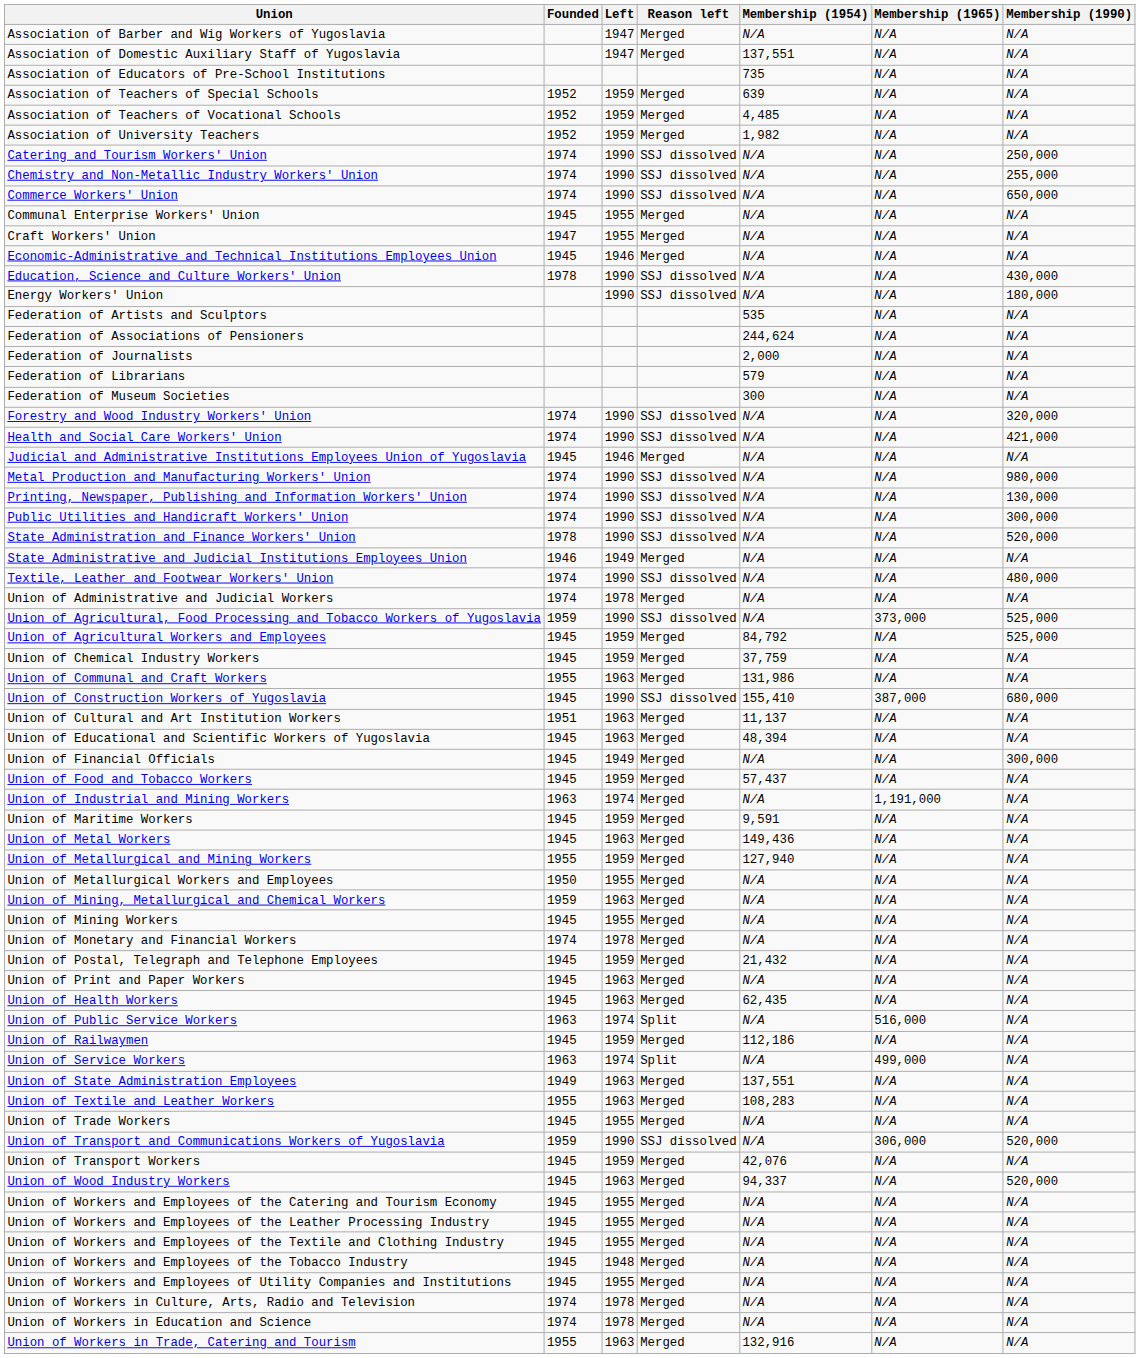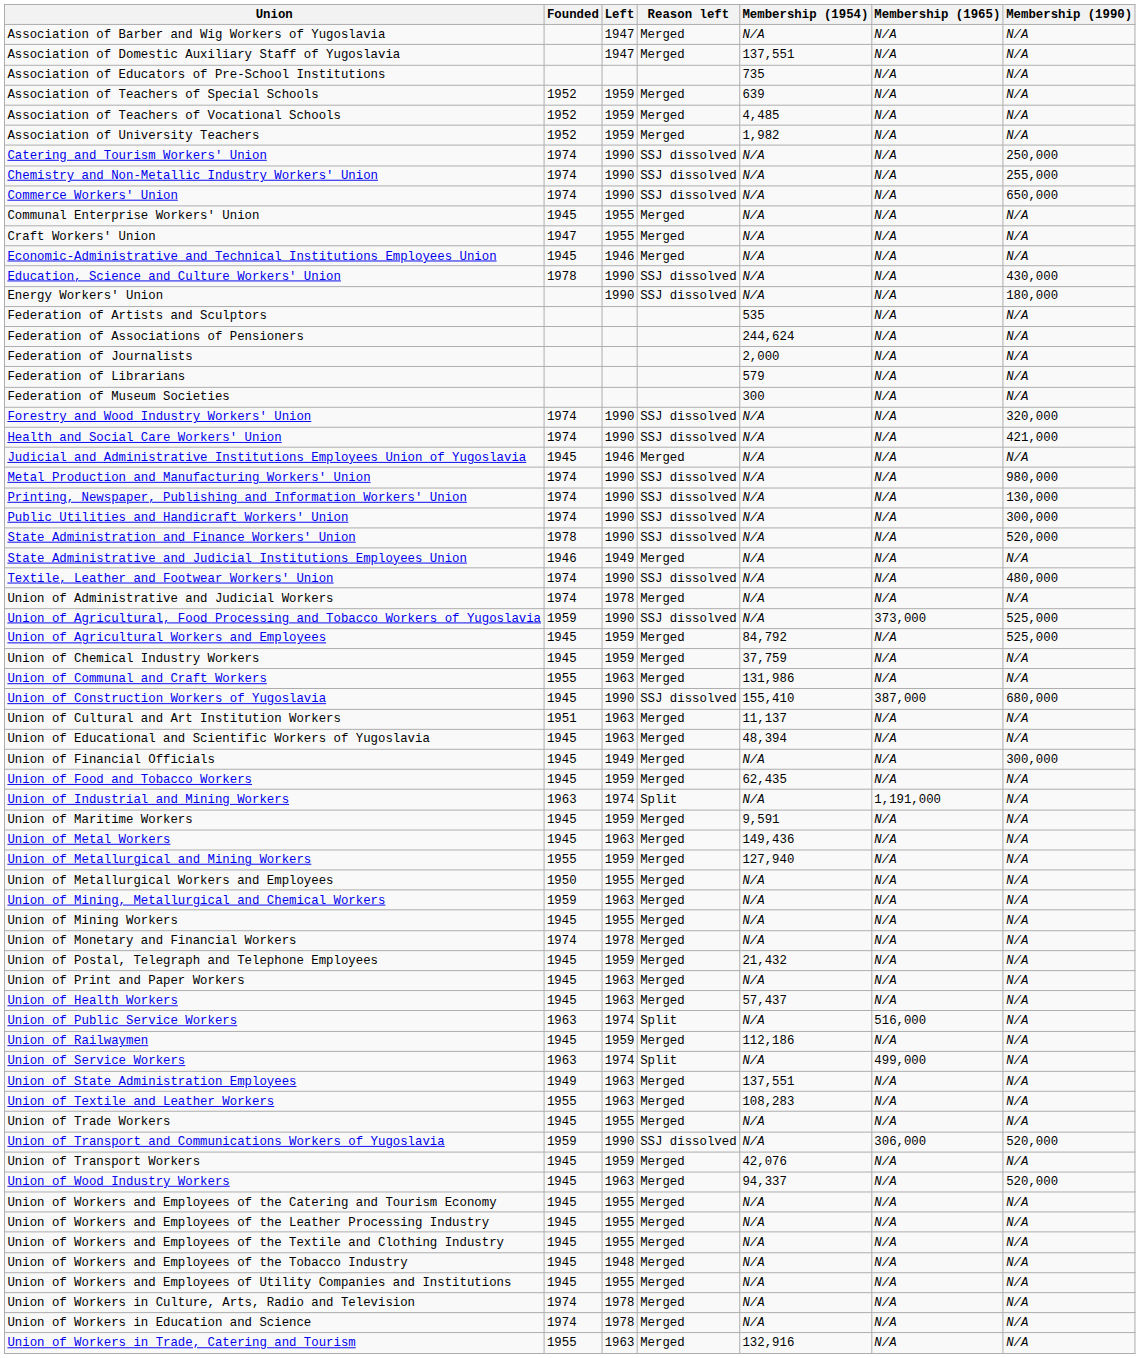 <table class="wikitable sortable">
 <tr>
 <th>Union</th>
 <th>Founded</th>
 <th>Left</th>
 <th>Reason left</th>
 <th>Membership (1954)</th>
 <th>Membership (1965)</th>
 <th>Membership (1990)</th>
 </tr>
 <tr>
 <td>Association of Barber and Wig Workers of Yugoslavia</td>
 <td></td>
 <td>1947</td>
 <td>Merged</td>
 <td><em>N/A</em></td>
 <td><em>N/A</em></td>
 <td><em>N/A</em></td>
 </tr>
 <tr>
 <td>Association of Domestic Auxiliary Staff of Yugoslavia</td>
 <td></td>
 <td>1947</td>
 <td>Merged</td>
 <td>137,551</td>
 <td><em>N/A</em></td>
 <td><em>N/A</em></td>
 </tr>
 <tr>
 <td>Association of Educators of Pre-School Institutions</td>
 <td></td>
 <td></td>
 <td></td>
 <td>735</td>
 <td><em>N/A</em></td>
 <td><em>N/A</em></td>
 </tr>
 <tr>
 <td>Association of Teachers of Special Schools</td>
 <td>1952</td>
 <td>1959</td>
 <td>Merged</td>
 <td>639</td>
 <td><em>N/A</em></td>
 <td><em>N/A</em></td>
 </tr>
 <tr>
 <td>Association of Teachers of Vocational Schools</td>
 <td>1952</td>
 <td>1959</td>
 <td>Merged</td>
 <td>4,485</td>
 <td><em>N/A</em></td>
 <td><em>N/A</em></td>
 </tr>
 <tr>
 <td>Association of University Teachers</td>
 <td>1952</td>
 <td>1959</td>
 <td>Merged</td>
 <td>1,982</td>
 <td><em>N/A</em></td>
 <td><em>N/A</em></td>
 </tr>
 <tr>
 <td><a href='#'>Catering and Tourism Workers' Union</a></td>
 <td>1974</td>
 <td>1990</td>
 <td>SSJ dissolved</td>
 <td><em>N/A</em></td>
 <td><em>N/A</em></td>
 <td>250,000</td>
 </tr>
 <tr>
 <td><a href='#'>Chemistry and Non-Metallic Industry Workers' Union</a></td>
 <td>1974</td>
 <td>1990</td>
 <td>SSJ dissolved</td>
 <td><em>N/A</em></td>
 <td><em>N/A</em></td>
 <td>255,000</td>
 </tr>
 <tr>
 <td><a href='#'>Commerce Workers' Union</a></td>
 <td>1974</td>
 <td>1990</td>
 <td>SSJ dissolved</td>
 <td><em>N/A</em></td>
 <td><em>N/A</em></td>
 <td>650,000</td>
 </tr>
 <tr>
 <td>Communal Enterprise Workers' Union</td>
 <td>1945</td>
 <td>1955</td>
 <td>Merged</td>
 <td><em>N/A</em></td>
 <td><em>N/A</em></td>
 <td><em>N/A</em></td>
 </tr>
 <tr>
 <td>Craft Workers' Union</td>
 <td>1947</td>
 <td>1955</td>
 <td>Merged</td>
 <td><em>N/A</em></td>
 <td><em>N/A</em></td>
 <td><em>N/A</em></td>
 </tr>
 <tr>
 <td><a href='#'>Economic-Administrative and Technical Institutions Employees Union</a></td>
 <td>1945</td>
 <td>1946</td>
 <td>Merged</td>
 <td><em>N/A</em></td>
 <td><em>N/A</em></td>
 <td><em>N/A</em></td>
 </tr>
 <tr>
 <td><a href='#'>Education, Science and Culture Workers' Union</a></td>
 <td>1978</td>
 <td>1990</td>
 <td>SSJ dissolved</td>
 <td><em>N/A</em></td>
 <td><em>N/A</em></td>
 <td>430,000</td>
 </tr>
 <tr>
 <td>Energy Workers' Union</td>
 <td></td>
 <td>1990</td>
 <td>SSJ dissolved</td>
 <td><em>N/A</em></td>
 <td><em>N/A</em></td>
 <td>180,000</td>
 </tr>
 <tr>
 <td>Federation of Artists and Sculptors</td>
 <td></td>
 <td></td>
 <td></td>
 <td>535</td>
 <td><em>N/A</em></td>
 <td><em>N/A</em></td>
 </tr>
 <tr>
 <td>Federation of Associations of Pensioners</td>
 <td></td>
 <td></td>
 <td></td>
 <td>244,624</td>
 <td><em>N/A</em></td>
 <td><em>N/A</em></td>
 </tr>
 <tr>
 <td>Federation of Journalists</td>
 <td></td>
 <td></td>
 <td></td>
 <td>2,000</td>
 <td><em>N/A</em></td>
 <td><em>N/A</em></td>
 </tr>
 <tr>
 <td>Federation of Librarians</td>
 <td></td>
 <td></td>
 <td></td>
 <td>579</td>
 <td><em>N/A</em></td>
 <td><em>N/A</em></td>
 </tr>
 <tr>
 <td>Federation of Museum Societies</td>
 <td></td>
 <td></td>
 <td></td>
 <td>300</td>
 <td><em>N/A</em></td>
 <td><em>N/A</em></td>
 </tr>
 <tr>
 <td><a href='#'>Forestry and Wood Industry Workers' Union</a></td>
 <td>1974</td>
 <td>1990</td>
 <td>SSJ dissolved</td>
 <td><em>N/A</em></td>
 <td><em>N/A</em></td>
 <td>320,000</td>
 </tr>
 <tr>
 <td><a href='#'>Health and Social Care Workers' Union</a></td>
 <td>1974</td>
 <td>1990</td>
 <td>SSJ dissolved</td>
 <td><em>N/A</em></td>
 <td><em>N/A</em></td>
 <td>421,000</td>
 </tr>
 <tr>
 <td><a href='#'>Judicial and Administrative Institutions Employees Union of Yugoslavia</a></td>
 <td>1945</td>
 <td>1946</td>
 <td>Merged</td>
 <td><em>N/A</em></td>
 <td><em>N/A</em></td>
 <td><em>N/A</em></td>
 </tr>
 <tr>
 <td><a href='#'>Metal Production and Manufacturing Workers' Union</a></td>
 <td>1974</td>
 <td>1990</td>
 <td>SSJ dissolved</td>
 <td><em>N/A</em></td>
 <td><em>N/A</em></td>
 <td>980,000</td>
 </tr>
 <tr>
 <td><a href='#'>Printing, Newspaper, Publishing and Information Workers' Union</a></td>
 <td>1974</td>
 <td>1990</td>
 <td>SSJ dissolved</td>
 <td><em>N/A</em></td>
 <td><em>N/A</em></td>
 <td>130,000</td>
 </tr>
 <tr>
 <td><a href='#'>Public Utilities and Handicraft Workers' Union</a></td>
 <td>1974</td>
 <td>1990</td>
 <td>SSJ dissolved</td>
 <td><em>N/A</em></td>
 <td><em>N/A</em></td>
 <td>300,000</td>
 </tr>
 <tr>
 <td><a href='#'>State Administration and Finance Workers' Union</a></td>
 <td>1978</td>
 <td>1990</td>
 <td>SSJ dissolved</td>
 <td><em>N/A</em></td>
 <td><em>N/A</em></td>
 <td>520,000</td>
 </tr>
 <tr>
 <td><a href='#'>State Administrative and Judicial Institutions Employees Union</a></td>
 <td>1946</td>
 <td>1949</td>
 <td>Merged</td>
 <td><em>N/A</em></td>
 <td><em>N/A</em></td>
 <td><em>N/A</em></td>
 </tr>
 <tr>
 <td><a href='#'>Textile, Leather and Footwear Workers' Union</a></td>
 <td>1974</td>
 <td>1990</td>
 <td>SSJ dissolved</td>
 <td><em>N/A</em></td>
 <td><em>N/A</em></td>
 <td>480,000</td>
 </tr>
 <tr>
 <td>Union of Administrative and Judicial Workers</td>
 <td>1974</td>
 <td>1978</td>
 <td>Merged</td>
 <td><em>N/A</em></td>
 <td><em>N/A</em></td>
 <td><em>N/A</em></td>
 </tr>
 <tr>
 <td><a href='#'>Union of Agricultural, Food Processing and Tobacco Workers of Yugoslavia</a></td>
 <td>1959</td>
 <td>1990</td>
 <td>SSJ dissolved</td>
 <td><em>N/A</em></td>
 <td>373,000</td>
 <td>525,000</td>
 </tr>
 <tr>
 <td><a href='#'>Union of Agricultural Workers and Employees</a></td>
 <td>1945</td>
 <td>1959</td>
 <td>Merged</td>
 <td>84,792</td>
 <td><em>N/A</em></td>
 <td>525,000</td>
 </tr>
 <tr>
 <td>Union of Chemical Industry Workers</td>
 <td>1945</td>
 <td>1959</td>
 <td>Merged</td>
 <td>37,759</td>
 <td><em>N/A</em></td>
 <td><em>N/A</em></td>
 </tr>
 <tr>
 <td><a href='#'>Union of Communal and Craft Workers</a></td>
 <td>1955</td>
 <td>1963</td>
 <td>Merged</td>
 <td>131,986</td>
 <td><em>N/A</em></td>
 <td><em>N/A</em></td>
 </tr>
 <tr>
 <td><a href='#'>Union of Construction Workers of Yugoslavia</a></td>
 <td>1945</td>
 <td>1990</td>
 <td>SSJ dissolved</td>
 <td>155,410</td>
 <td>387,000</td>
 <td>680,000</td>
 </tr>
 <tr>
 <td>Union of Cultural and Art Institution Workers</td>
 <td>1951</td>
 <td>1963</td>
 <td>Merged</td>
 <td>11,137</td>
 <td><em>N/A</em></td>
 <td><em>N/A</em></td>
 </tr>
 <tr>
 <td>Union of Educational and Scientific Workers of Yugoslavia</td>
 <td>1945</td>
 <td>1963</td>
 <td>Merged</td>
 <td>48,394</td>
 <td><em>N/A</em></td>
 <td><em>N/A</em></td>
 </tr>
 <tr>
 <td>Union of Financial Officials</td>
 <td>1945</td>
 <td>1949</td>
 <td>Merged</td>
 <td><em>N/A</em></td>
 <td><em>N/A</em></td>
 <td>300,000</td>
 </tr>
 <tr>
 <td><a href='#'>Union of Food and Tobacco Workers</a></td>
 <td>1945</td>
 <td>1959</td>
 <td>Merged</td>
-<td>57,437</td>
+<td>62,435</td>
 <td><em>N/A</em></td>
 <td><em>N/A</em></td>
 </tr>
 <tr>
 <td><a href='#'>Union of Industrial and Mining Workers</a></td>
 <td>1963</td>
 <td>1974</td>
-<td>Merged</td>
+<td>Split</td>
 <td><em>N/A</em></td>
 <td>1,191,000</td>
 <td><em>N/A</em></td>
 </tr>
 <tr>
 <td>Union of Maritime Workers</td>
 <td>1945</td>
 <td>1959</td>
 <td>Merged</td>
 <td>9,591</td>
 <td><em>N/A</em></td>
 <td><em>N/A</em></td>
 </tr>
 <tr>
 <td><a href='#'>Union of Metal Workers</a></td>
 <td>1945</td>
 <td>1963</td>
 <td>Merged</td>
 <td>149,436</td>
 <td><em>N/A</em></td>
 <td><em>N/A</em></td>
 </tr>
 <tr>
 <td><a href='#'>Union of Metallurgical and Mining Workers</a></td>
 <td>1955</td>
 <td>1959</td>
 <td>Merged</td>
 <td>127,940</td>
 <td><em>N/A</em></td>
 <td><em>N/A</em></td>
 </tr>
 <tr>
 <td>Union of Metallurgical Workers and Employees</td>
 <td>1950</td>
 <td>1955</td>
 <td>Merged</td>
 <td><em>N/A</em></td>
 <td><em>N/A</em></td>
 <td><em>N/A</em></td>
 </tr>
 <tr>
 <td><a href='#'>Union of Mining, Metallurgical and Chemical Workers</a></td>
 <td>1959</td>
 <td>1963</td>
 <td>Merged</td>
 <td><em>N/A</em></td>
 <td><em>N/A</em></td>
 <td><em>N/A</em></td>
 </tr>
 <tr>
 <td>Union of Mining Workers</td>
 <td>1945</td>
 <td>1955</td>
 <td>Merged</td>
 <td><em>N/A</em></td>
 <td><em>N/A</em></td>
 <td><em>N/A</em></td>
 </tr>
 <tr>
 <td>Union of Monetary and Financial Workers</td>
 <td>1974</td>
 <td>1978</td>
 <td>Merged</td>
 <td><em>N/A</em></td>
 <td><em>N/A</em></td>
 <td><em>N/A</em></td>
 </tr>
 <tr>
 <td>Union of Postal, Telegraph and Telephone Employees</td>
 <td>1945</td>
 <td>1959</td>
 <td>Merged</td>
 <td>21,432</td>
 <td><em>N/A</em></td>
 <td><em>N/A</em></td>
 </tr>
 <tr>
 <td>Union of Print and Paper Workers</td>
 <td>1945</td>
 <td>1963</td>
 <td>Merged</td>
 <td><em>N/A</em></td>
 <td><em>N/A</em></td>
 <td><em>N/A</em></td>
 </tr>
 <tr>
 <td><a href='#'>Union of Health Workers</a></td>
 <td>1945</td>
 <td>1963</td>
 <td>Merged</td>
-<td>62,435</td>
+<td>57,437</td>
 <td><em>N/A</em></td>
 <td><em>N/A</em></td>
 </tr>
 <tr>
 <td><a href='#'>Union of Public Service Workers</a></td>
 <td>1963</td>
 <td>1974</td>
 <td>Split</td>
 <td><em>N/A</em></td>
 <td>516,000</td>
 <td><em>N/A</em></td>
 </tr>
 <tr>
 <td><a href='#'>Union of Railwaymen</a></td>
 <td>1945</td>
 <td>1959</td>
 <td>Merged</td>
 <td>112,186</td>
 <td><em>N/A</em></td>
 <td><em>N/A</em></td>
 </tr>
 <tr>
 <td><a href='#'>Union of Service Workers</a></td>
 <td>1963</td>
 <td>1974</td>
 <td>Split</td>
 <td><em>N/A</em></td>
 <td>499,000</td>
 <td><em>N/A</em></td>
 </tr>
 <tr>
 <td><a href='#'>Union of State Administration Employees</a></td>
 <td>1949</td>
 <td>1963</td>
 <td>Merged</td>
 <td>137,551</td>
 <td><em>N/A</em></td>
 <td><em>N/A</em></td>
 </tr>
 <tr>
 <td><a href='#'>Union of Textile and Leather Workers</a></td>
 <td>1955</td>
 <td>1963</td>
 <td>Merged</td>
 <td>108,283</td>
 <td><em>N/A</em></td>
 <td><em>N/A</em></td>
 </tr>
 <tr>
 <td>Union of Trade Workers</td>
 <td>1945</td>
 <td>1955</td>
 <td>Merged</td>
 <td><em>N/A</em></td>
 <td><em>N/A</em></td>
 <td><em>N/A</em></td>
 </tr>
 <tr>
 <td><a href='#'>Union of Transport and Communications Workers of Yugoslavia</a></td>
 <td>1959</td>
 <td>1990</td>
 <td>SSJ dissolved</td>
 <td><em>N/A</em></td>
 <td>306,000</td>
 <td>520,000</td>
 </tr>
 <tr>
 <td>Union of Transport Workers</td>
 <td>1945</td>
 <td>1959</td>
 <td>Merged</td>
 <td>42,076</td>
 <td><em>N/A</em></td>
 <td><em>N/A</em></td>
 </tr>
 <tr>
 <td><a href='#'>Union of Wood Industry Workers</a></td>
 <td>1945</td>
 <td>1963</td>
 <td>Merged</td>
 <td>94,337</td>
 <td><em>N/A</em></td>
 <td>520,000</td>
 </tr>
 <tr>
 <td>Union of Workers and Employees of the Catering and Tourism Economy</td>
 <td>1945</td>
 <td>1955</td>
 <td>Merged</td>
 <td><em>N/A</em></td>
 <td><em>N/A</em></td>
 <td><em>N/A</em></td>
 </tr>
 <tr>
 <td>Union of Workers and Employees of the Leather Processing Industry</td>
 <td>1945</td>
 <td>1955</td>
 <td>Merged</td>
 <td><em>N/A</em></td>
 <td><em>N/A</em></td>
 <td><em>N/A</em></td>
 </tr>
 <tr>
 <td>Union of Workers and Employees of the Textile and Clothing Industry</td>
 <td>1945</td>
 <td>1955</td>
 <td>Merged</td>
 <td><em>N/A</em></td>
 <td><em>N/A</em></td>
 <td><em>N/A</em></td>
 </tr>
 <tr>
 <td>Union of Workers and Employees of the Tobacco Industry</td>
 <td>1945</td>
 <td>1948</td>
 <td>Merged</td>
 <td><em>N/A</em></td>
 <td><em>N/A</em></td>
 <td><em>N/A</em></td>
 </tr>
 <tr>
 <td>Union of Workers and Employees of Utility Companies and Institutions</td>
 <td>1945</td>
 <td>1955</td>
 <td>Merged</td>
 <td><em>N/A</em></td>
 <td><em>N/A</em></td>
 <td><em>N/A</em></td>
 </tr>
 <tr>
 <td>Union of Workers in Culture, Arts, Radio and Television</td>
 <td>1974</td>
 <td>1978</td>
 <td>Merged</td>
 <td><em>N/A</em></td>
 <td><em>N/A</em></td>
 <td><em>N/A</em></td>
 </tr>
 <tr>
 <td>Union of Workers in Education and Science</td>
 <td>1974</td>
 <td>1978</td>
 <td>Merged</td>
 <td><em>N/A</em></td>
 <td><em>N/A</em></td>
 <td><em>N/A</em></td>
 </tr>
 <tr>
 <td><a href='#'>Union of Workers in Trade, Catering and Tourism</a></td>
 <td>1955</td>
 <td>1963</td>
 <td>Merged</td>
 <td>132,916</td>
 <td><em>N/A</em></td>
 <td><em>N/A</em></td>
 </tr>
 </table>
